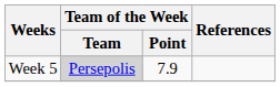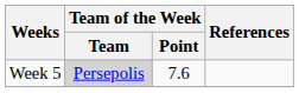 <table class="wikitable">
 <tr>
 <th rowspan="2">Weeks</th>
 <th colspan="2">Team of the Week</th>
 <th rowspan="2">References</th>
 </tr>
 <tr>
 <th>Team</th>
 <th>Point</th>
 </tr>
 <tr>
 <td>Week 5</td>
 <td align="center" style="background: lightgrey;"><a href='#'>Persepolis</a></td>
-<td align="center">7.9</td>
+<td align="center">7.6</td>
 <td align=center></td>
 </tr>
 <tr>
 </tr>
 </table>
